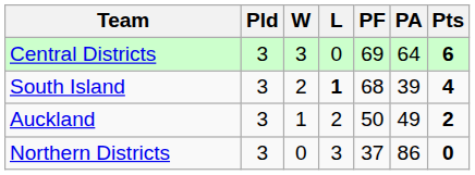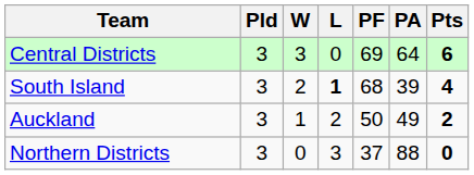 <table class="wikitable" style="text-align:center;">
 <tr>
 <th width=175>Team</th>
 <th width=20 abbr="Played">Pld</th>
 <th width=20 abbr="Won">W</th>
 <th width=20 abbr="Lost">L</th>
 <th width=20 abbr="Points for">PF</th>
 <th width=20 abbr="Points against">PA</th>
 <th width=20 abbr="Points">Pts</th>
 </tr>
 <tr style="background: #ccffcc;">
 <td style="text-align:left;"><a href='#'>Central Districts</a></td>
 <td>3</td>
 <td>3</td>
 <td>0</td>
 <td>69</td>
 <td>64</td>
 <td><strong>6</strong></td>
 </tr>
 <tr>
 <td style="text-align:left;"><a href='#'>South Island</a></td>
 <td>3</td>
 <td>2</td>
 <td><strong>1</strong></td>
 <td>68</td>
 <td>39</td>
 <td><strong>4</strong></td>
 </tr>
 <tr>
 <td style="text-align:left;"><a href='#'>Auckland</a></td>
 <td>3</td>
 <td>1</td>
 <td>2</td>
 <td>50</td>
 <td>49</td>
 <td><strong>2</strong></td>
 </tr>
 <tr>
 <td style="text-align:left;"><a href='#'>Northern Districts</a></td>
 <td>3</td>
 <td>0</td>
 <td>3</td>
 <td>37</td>
-<td>86</td>
+<td>88</td>
 <td><strong>0</strong></td>
 </tr>
 </table>
